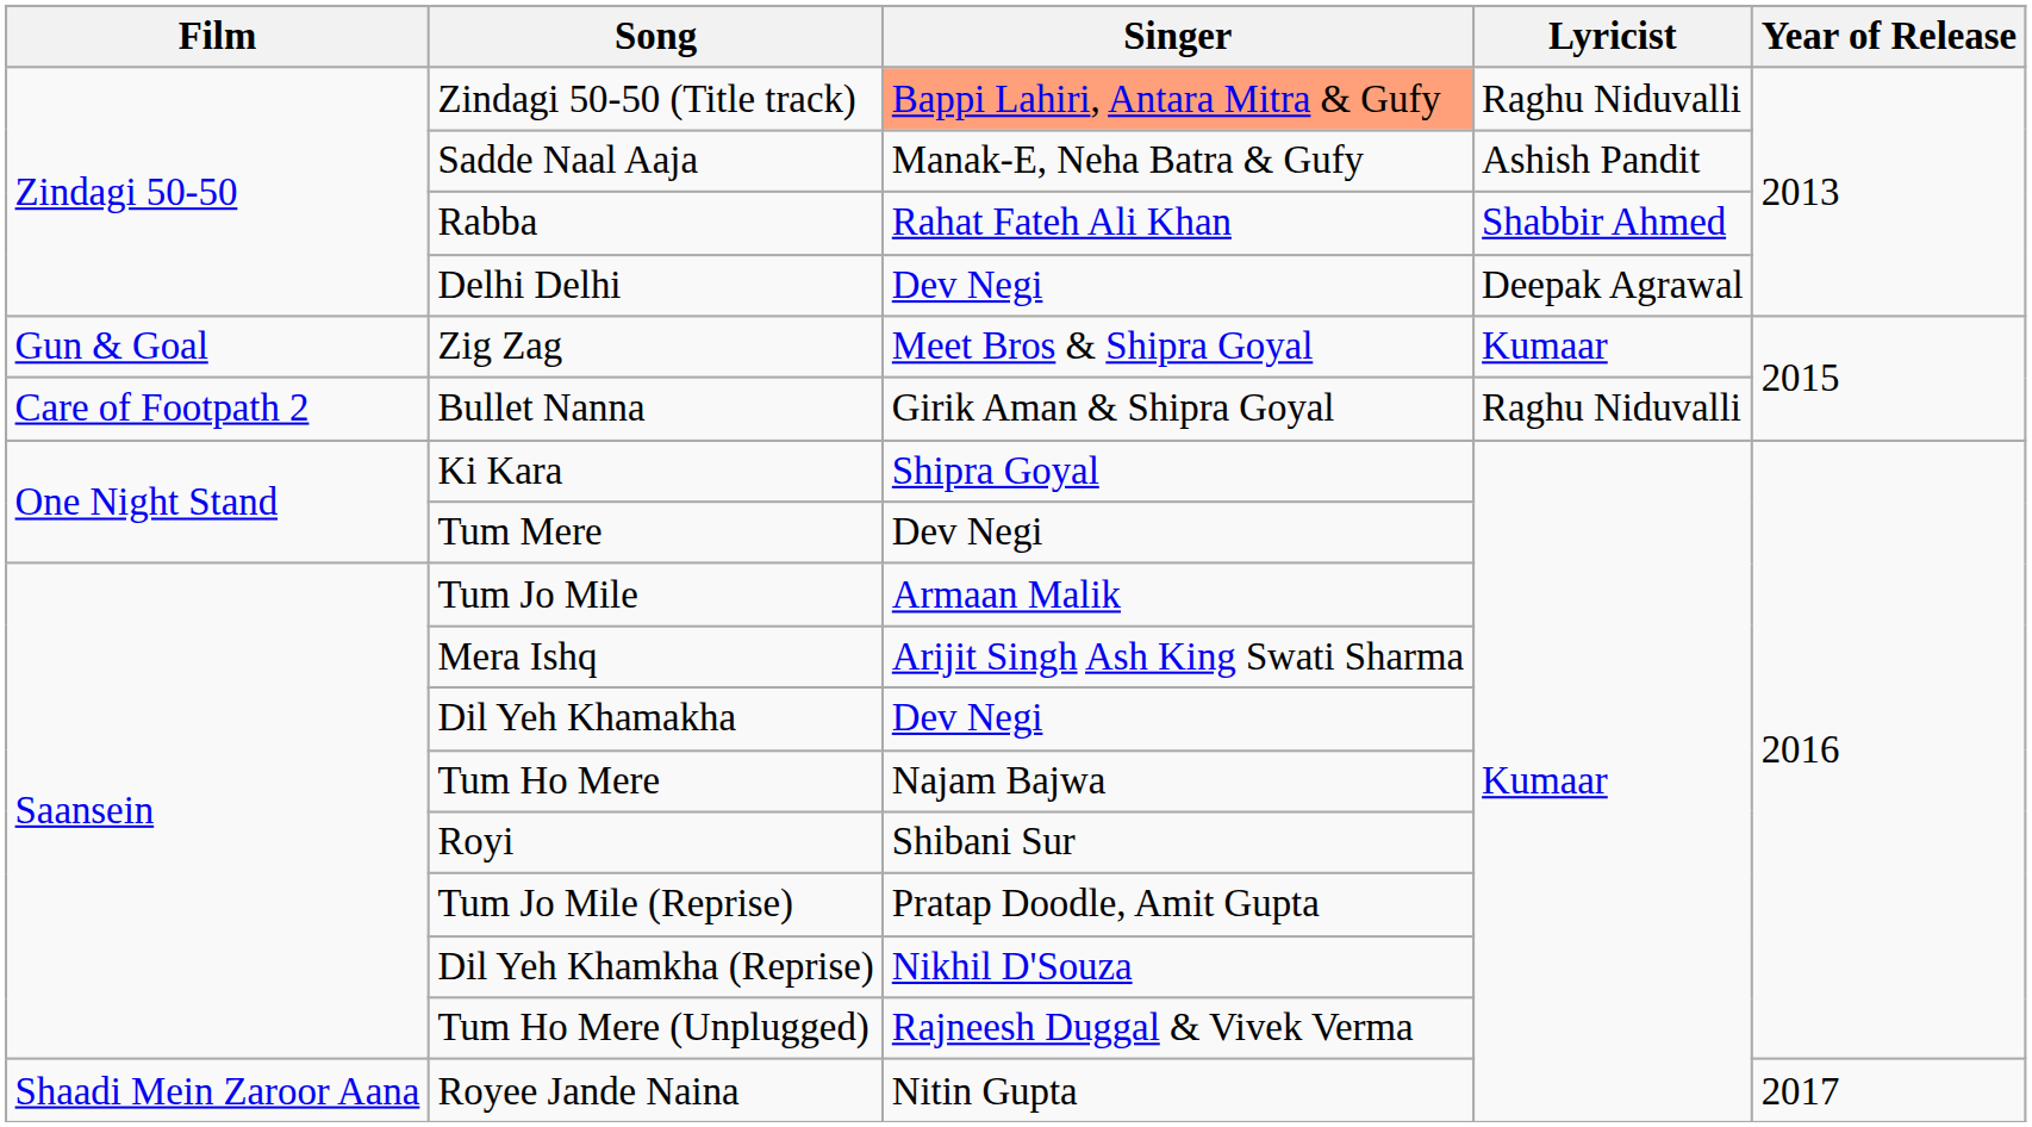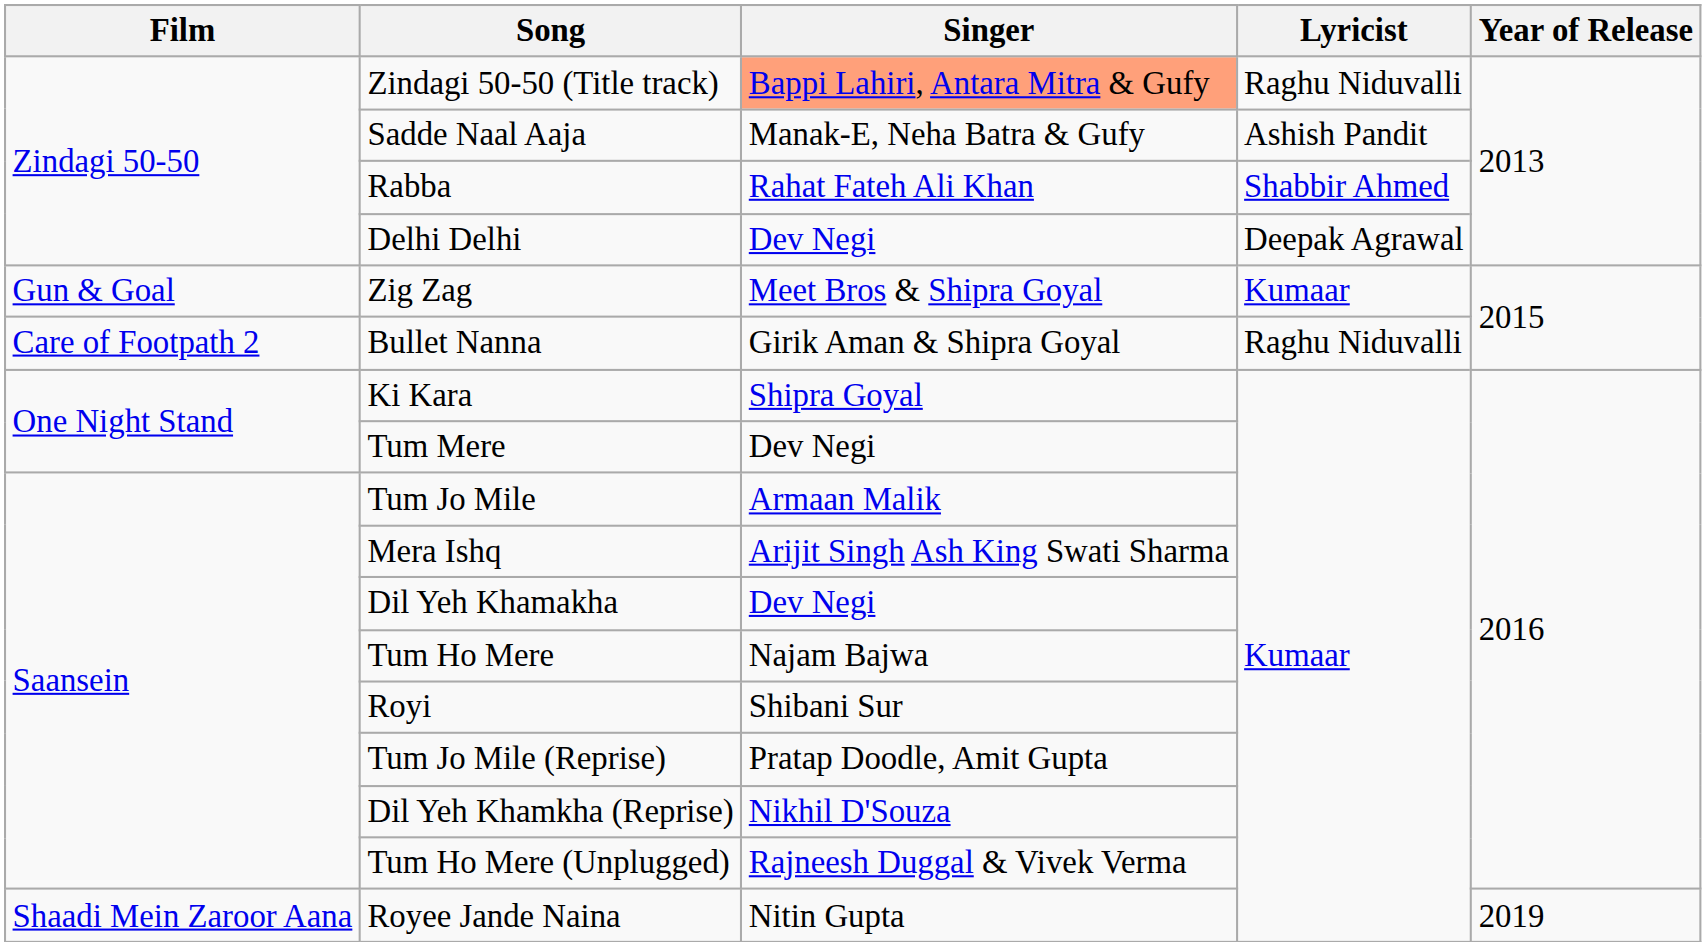 <table class="wikitable sortable">
 <tr>
 <th>Film</th>
 <th>Song</th>
 <th>Singer</th>
 <th>Lyricist</th>
 <th>Year of Release</th>
 </tr>
 <tr>
 <td rowspan="4"><a href='#'>Zindagi 50-50</a></td>
 <td>Zindagi 50-50 (Title track)</td>
 <td style="background: lightsalmon;"><a href='#'>Bappi Lahiri</a>, <a href='#'>Antara Mitra</a> & Gufy</td>
 <td>Raghu Niduvalli</td>
 <td rowspan="4">2013</td>
 </tr>
 <tr>
 <td>Sadde Naal Aaja</td>
 <td>Manak-E, Neha Batra & Gufy</td>
 <td>Ashish Pandit</td>
 </tr>
 <tr>
 <td>Rabba</td>
 <td><a href='#'>Rahat Fateh Ali Khan</a></td>
 <td><a href='#'>Shabbir Ahmed</a></td>
 </tr>
 <tr>
 <td>Delhi Delhi</td>
 <td><a href='#'>Dev Negi</a></td>
 <td>Deepak Agrawal</td>
 </tr>
 <tr>
 <td><a href='#'>Gun & Goal</a></td>
 <td>Zig Zag</td>
 <td><a href='#'>Meet Bros</a> & <a href='#'>Shipra Goyal</a></td>
 <td><a href='#'>Kumaar</a></td>
 <td rowspan="2">2015</td>
 </tr>
 <tr>
 <td><a href='#'>Care of Footpath 2</a></td>
 <td>Bullet Nanna</td>
 <td>Girik Aman & Shipra Goyal</td>
 <td>Raghu Niduvalli</td>
 </tr>
 <tr>
 <td rowspan="2"><a href='#'>One Night Stand</a></td>
 <td>Ki Kara</td>
 <td><a href='#'>Shipra Goyal</a></td>
 <td rowspan="11"><a href='#'>Kumaar</a></td>
 <td rowspan="10">2016</td>
 </tr>
 <tr>
 <td>Tum Mere</td>
 <td>Dev Negi</td>
 </tr>
 <tr>
 <td rowspan="8"><a href='#'>Saansein</a></td>
 <td>Tum Jo Mile</td>
 <td><a href='#'>Armaan Malik</a></td>
 </tr>
 <tr>
 <td>Mera Ishq</td>
 <td><a href='#'>Arijit Singh</a> <a href='#'>Ash King</a> Swati Sharma</td>
 </tr>
 <tr>
 <td>Dil Yeh Khamakha</td>
 <td><a href='#'>Dev Negi</a></td>
 </tr>
 <tr>
 <td>Tum Ho Mere</td>
 <td>Najam Bajwa</td>
 </tr>
 <tr>
 <td>Royi</td>
 <td>Shibani Sur</td>
 </tr>
 <tr>
 <td>Tum Jo Mile (Reprise)</td>
 <td>Pratap Doodle, Amit Gupta</td>
 </tr>
 <tr>
 <td>Dil Yeh Khamkha (Reprise)</td>
 <td><a href='#'>Nikhil D'Souza</a></td>
 </tr>
 <tr>
 <td>Tum Ho Mere (Unplugged)</td>
 <td><a href='#'>Rajneesh Duggal</a> & Vivek Verma</td>
 </tr>
 <tr>
 <td><a href='#'>Shaadi Mein Zaroor Aana</a></td>
 <td>Royee Jande Naina</td>
 <td>Nitin Gupta</td>
-<td>2017</td>
+<td>2019</td>
 </tr>
 </table>
